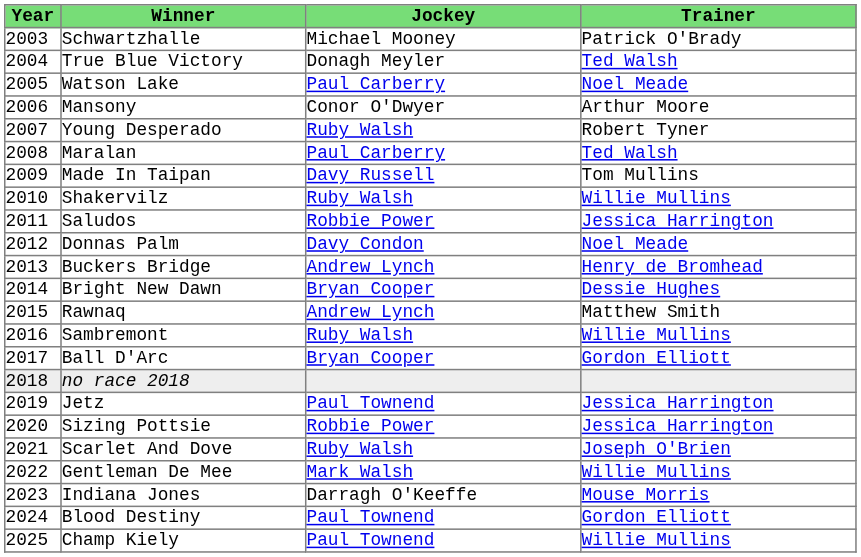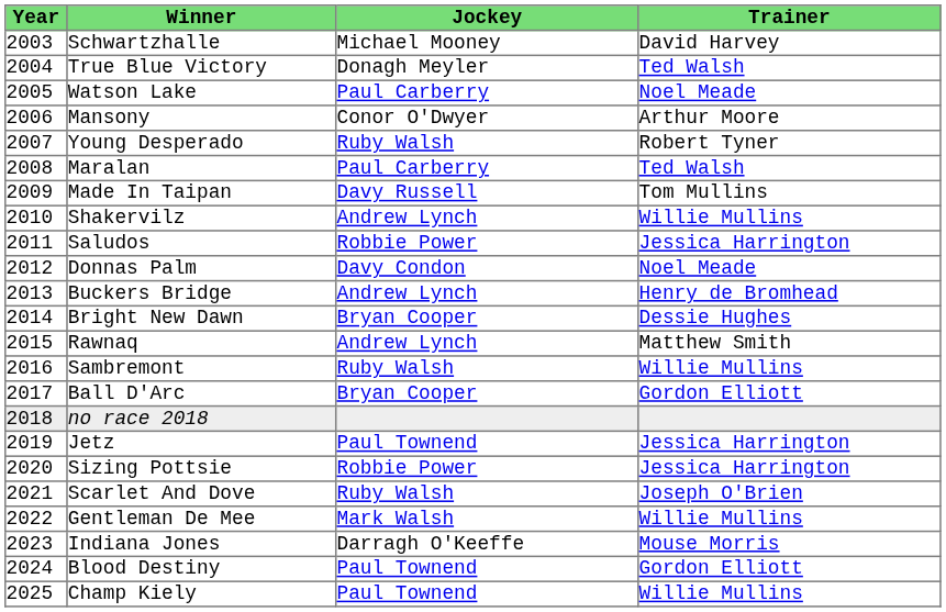 <table class = "sortable" | border="1" cellpadding="0" style="border-collapse: collapse; font-size:90%">
 <tr bgcolor="#77dd77" align="center">
 <th style="width:36px"><strong>Year</strong><br></th>
 <th style="width:160px"><strong>Winner</strong><br></th>
 <th style="width:180px"><strong>Jockey</strong><br></th>
 <th style="width:180px"><strong>Trainer</strong><br></th>
 </tr>
 <tr>
 <td>2003</td>
 <td>Schwartzhalle</td>
 <td>Michael Mooney</td>
-<td>Patrick O'Brady</td>
+<td>David Harvey</td>
 </tr>
 <tr>
 <td>2004</td>
 <td>True Blue Victory</td>
 <td>Donagh Meyler</td>
 <td><a href='#'>Ted Walsh</a></td>
 </tr>
 <tr>
 <td>2005</td>
 <td>Watson Lake</td>
 <td><a href='#'>Paul Carberry</a></td>
 <td><a href='#'>Noel Meade</a></td>
 </tr>
 <tr>
 <td>2006</td>
 <td>Mansony</td>
 <td>Conor O'Dwyer</td>
 <td>Arthur Moore</td>
 </tr>
 <tr>
 <td>2007</td>
 <td>Young Desperado</td>
 <td><a href='#'>Ruby Walsh</a></td>
 <td>Robert Tyner</td>
 </tr>
 <tr>
 <td>2008</td>
 <td>Maralan</td>
 <td><a href='#'>Paul Carberry</a></td>
 <td><a href='#'>Ted Walsh</a></td>
 </tr>
 <tr>
 <td>2009</td>
 <td>Made In Taipan</td>
 <td><a href='#'>Davy Russell</a></td>
 <td>Tom Mullins</td>
 </tr>
 <tr>
 <td>2010</td>
 <td>Shakervilz</td>
-<td><a href='#'>Ruby Walsh</a></td>
+<td><a href='#'>Andrew Lynch</a></td>
 <td><a href='#'>Willie Mullins</a></td>
 </tr>
 <tr>
 <td>2011</td>
 <td>Saludos</td>
 <td><a href='#'>Robbie Power</a></td>
 <td><a href='#'>Jessica Harrington</a></td>
 </tr>
 <tr>
 <td>2012</td>
 <td>Donnas Palm</td>
 <td><a href='#'>Davy Condon</a></td>
 <td><a href='#'>Noel Meade</a></td>
 </tr>
 <tr>
 <td>2013</td>
 <td>Buckers Bridge</td>
 <td><a href='#'>Andrew Lynch</a></td>
 <td><a href='#'>Henry de Bromhead</a></td>
 </tr>
 <tr>
 <td>2014</td>
 <td>Bright New Dawn</td>
 <td><a href='#'>Bryan Cooper</a></td>
 <td><a href='#'>Dessie Hughes</a></td>
 </tr>
 <tr>
 <td>2015</td>
 <td>Rawnaq</td>
 <td><a href='#'>Andrew Lynch</a></td>
 <td>Matthew Smith</td>
 </tr>
 <tr>
 <td>2016</td>
 <td>Sambremont</td>
 <td><a href='#'>Ruby Walsh</a></td>
 <td><a href='#'>Willie Mullins</a></td>
 </tr>
 <tr>
 <td>2017</td>
 <td>Ball D'Arc</td>
 <td><a href='#'>Bryan Cooper</a></td>
 <td><a href='#'>Gordon Elliott</a></td>
 </tr>
 <tr bgcolor="#eeeeee">
 <td><span>2018</span></td>
 <td><em>no race 2018</em></td>
 <td></td>
 <td></td>
 </tr>
 <tr>
 <td>2019</td>
 <td>Jetz</td>
 <td><a href='#'>Paul Townend</a></td>
 <td><a href='#'>Jessica Harrington</a></td>
 </tr>
 <tr>
 <td>2020</td>
 <td>Sizing Pottsie</td>
 <td><a href='#'>Robbie Power</a></td>
 <td><a href='#'>Jessica Harrington</a></td>
 </tr>
 <tr>
 <td>2021</td>
 <td>Scarlet And Dove</td>
 <td><a href='#'>Ruby Walsh</a></td>
 <td><a href='#'>Joseph O'Brien</a></td>
 </tr>
 <tr>
 <td>2022</td>
 <td>Gentleman De Mee</td>
 <td><a href='#'>Mark Walsh</a></td>
 <td><a href='#'>Willie Mullins</a></td>
 </tr>
 <tr>
 <td>2023</td>
 <td>Indiana Jones</td>
 <td>Darragh O'Keeffe</td>
 <td><a href='#'>Mouse Morris</a></td>
 </tr>
 <tr>
 <td>2024</td>
 <td>Blood Destiny</td>
 <td><a href='#'>Paul Townend</a></td>
 <td><a href='#'>Gordon Elliott</a></td>
 </tr>
 <tr>
 <td>2025</td>
 <td>Champ Kiely</td>
 <td><a href='#'>Paul Townend</a></td>
 <td><a href='#'>Willie Mullins</a></td>
 </tr>
 </table>
